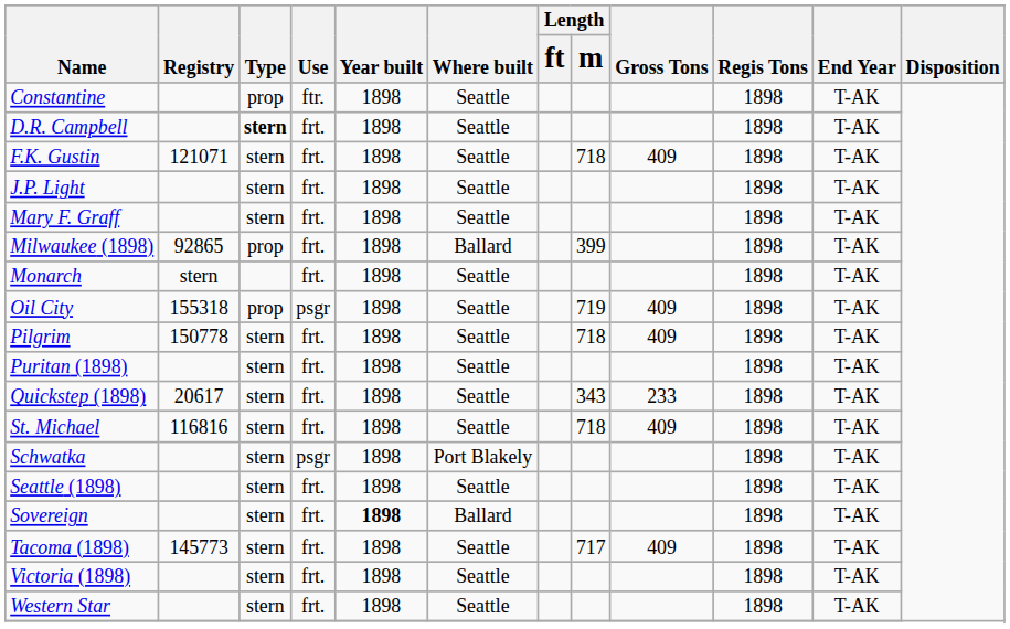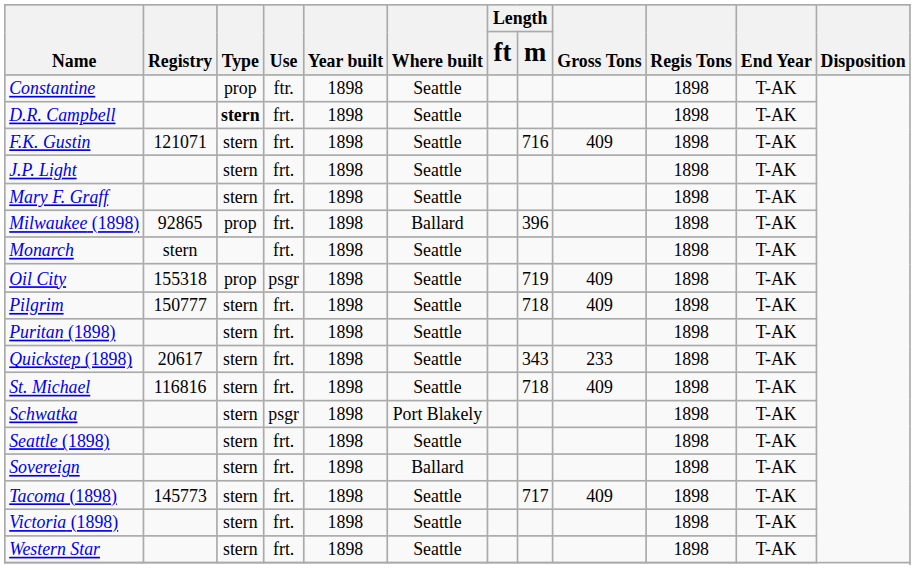 <table class="wikitable collapsible sortable">
 <tr valign=bottom style="font-size:8pt">
 <th rowspan=2>Name</th>
 <th rowspan=2>Registry</th>
 <th rowspan=2>Type</th>
 <th rowspan=2>Use</th>
 <th rowspan=2>Year built</th>
 <th rowspan=2>Where built</th>
 <th colspan=2>Length</th>
 <th rowspan=2>Gross Tons</th>
 <th rowspan=2>Regis Tons</th>
 <th rowspan=2>End Year</th>
 <th rowspan=2>Disposition</th>
 </tr>
 <tr>
 <th>ft</th>
 <th>m<br></th>
 </tr>
 <tr align=center valign=top style="font-size:8pt">
 <td align="left"><a href='#'><em>Constantine</em></a></td>
 <td></td>
 <td>prop</td>
 <td>ftr.</td>
 <td>1898</td>
 <td>Seattle</td>
 <td></td>
 <td></td>
 <td></td>
 <td>1898</td>
 <td>T-AK<br></td>
 </tr>
 <tr align=center valign=top style="font-size:8pt">
 <td align="left"><em><a href='#'>D.R. Campbell</a></em></td>
 <td></td>
 <td><strong>stern</strong></td>
 <td>frt.</td>
 <td>1898</td>
 <td>Seattle</td>
 <td></td>
 <td></td>
 <td></td>
 <td>1898</td>
 <td>T-AK<br></td>
 </tr>
 <tr align=center valign=top style="font-size:8pt">
 <td align="left"><em><a href='#'>F.K. Gustin</a></em></td>
 <td>121071</td>
 <td>stern</td>
 <td>frt.</td>
 <td>1898</td>
 <td>Seattle</td>
 <td></td>
-<td>718</td>
+<td>716</td>
 <td>409</td>
 <td>1898</td>
 <td>T-AK<br></td>
 </tr>
 <tr align=center valign=top style="font-size:8pt">
 <td align="left"><em><a href='#'>J.P. Light</a></em></td>
 <td></td>
 <td>stern</td>
 <td>frt.</td>
 <td>1898</td>
 <td>Seattle</td>
 <td></td>
 <td></td>
 <td></td>
 <td>1898</td>
 <td>T-AK<br></td>
 </tr>
 <tr align=center valign=top style="font-size:8pt">
 <td align="left"><em><a href='#'>Mary F. Graff</a></em></td>
 <td></td>
 <td>stern</td>
 <td>frt.</td>
 <td>1898</td>
 <td>Seattle</td>
 <td></td>
 <td></td>
 <td></td>
 <td>1898</td>
 <td>T-AK<br></td>
 </tr>
 <tr align=center valign=top style="font-size:8pt">
 <td align="left"><a href='#'><em>Milwaukee</em> (1898)</a></td>
 <td>92865</td>
 <td>prop</td>
 <td>frt.</td>
 <td>1898</td>
 <td>Ballard</td>
 <td></td>
-<td>399</td>
+<td>396</td>
 <td></td>
 <td>1898</td>
 <td>T-AK<br></td>
 </tr>
 <tr align=center valign=top style="font-size:8pt">
 <td align="left"><a href='#'><em>Monarch</em></a></td>
 <td>stern</td>
 <td></td>
 <td>frt.</td>
 <td>1898</td>
 <td>Seattle</td>
 <td></td>
 <td></td>
 <td></td>
 <td>1898</td>
 <td>T-AK<br></td>
 </tr>
 <tr align=center valign=top style="font-size:8pt">
 <td align="left"><em><a href='#'>Oil City</a></em></td>
 <td>155318</td>
 <td>prop</td>
 <td>psgr</td>
 <td>1898</td>
 <td>Seattle</td>
 <td></td>
 <td>719</td>
 <td>409</td>
 <td>1898</td>
 <td>T-AK<br></td>
 </tr>
 <tr align=center valign=top style="font-size:8pt">
 <td align="left"><a href='#'><em>Pilgrim</em></a></td>
-<td>150778</td>
+<td>150777</td>
 <td>stern</td>
 <td>frt.</td>
 <td>1898</td>
 <td>Seattle</td>
 <td></td>
 <td>718</td>
 <td>409</td>
 <td>1898</td>
 <td>T-AK<br></td>
 </tr>
 <tr align=center valign=top style="font-size:8pt">
 <td align="left"><a href='#'><em>Puritan</em> (1898)</a></td>
 <td></td>
 <td>stern</td>
 <td>frt.</td>
 <td>1898</td>
 <td>Seattle</td>
 <td></td>
 <td></td>
 <td></td>
 <td>1898</td>
 <td>T-AK<br></td>
 </tr>
 <tr align=center valign=top style="font-size:8pt">
 <td align="left"><a href='#'><em>Quickstep</em> (1898)</a></td>
 <td>20617</td>
 <td>stern</td>
 <td>frt.</td>
 <td>1898</td>
 <td>Seattle</td>
 <td></td>
 <td>343</td>
 <td>233</td>
 <td>1898</td>
 <td>T-AK<br></td>
 </tr>
 <tr align=center valign=top style="font-size:8pt">
 <td align="left"><a href='#'><em>St. Michael</em></a></td>
 <td>116816</td>
 <td>stern</td>
 <td>frt.</td>
 <td>1898</td>
 <td>Seattle</td>
 <td></td>
 <td>718</td>
 <td>409</td>
 <td>1898</td>
 <td>T-AK<br></td>
 </tr>
 <tr align=center valign=top style="font-size:8pt">
 <td align="left"><em><a href='#'>Schwatka</a></em></td>
 <td></td>
 <td>stern</td>
 <td>psgr</td>
 <td>1898</td>
 <td>Port Blakely</td>
 <td></td>
 <td></td>
 <td></td>
 <td>1898</td>
 <td>T-AK<br></td>
 </tr>
 <tr align=center valign=top style="font-size:8pt">
 <td align="left"><a href='#'><em>Seattle</em> (1898)</a></td>
 <td></td>
 <td>stern</td>
 <td>frt.</td>
 <td>1898</td>
 <td>Seattle</td>
 <td></td>
 <td></td>
 <td></td>
 <td>1898</td>
 <td>T-AK<br></td>
 </tr>
 <tr align=center valign=top style="font-size:8pt">
 <td align="left"><a href='#'><em>Sovereign</em></a></td>
 <td></td>
 <td>stern</td>
 <td>frt.</td>
-<td><strong>1898</strong></td>
+<td>1898</td>
 <td>Ballard</td>
 <td></td>
 <td></td>
 <td></td>
 <td>1898</td>
 <td>T-AK<br></td>
 </tr>
 <tr align=center valign=top style="font-size:8pt">
 <td align="left"><a href='#'><em>Tacoma</em> (1898)</a></td>
 <td>145773</td>
 <td>stern</td>
 <td>frt.</td>
 <td>1898</td>
 <td>Seattle</td>
 <td></td>
 <td>717</td>
 <td>409</td>
 <td>1898</td>
 <td>T-AK<br></td>
 </tr>
 <tr align=center valign=top style="font-size:8pt">
 <td align="left"><a href='#'><em>Victoria</em> (1898)</a></td>
 <td></td>
 <td>stern</td>
 <td>frt.</td>
 <td>1898</td>
 <td>Seattle</td>
 <td></td>
 <td></td>
 <td></td>
 <td>1898</td>
 <td>T-AK<br></td>
 </tr>
 <tr align=center valign=top style="font-size:8pt">
 <td align="left"><a href='#'><em>Western Star</em></a></td>
 <td></td>
 <td>stern</td>
 <td>frt.</td>
 <td>1898</td>
 <td>Seattle</td>
 <td></td>
 <td></td>
 <td></td>
 <td>1898</td>
 <td>T-AK</td>
 </tr>
 <tr>
 </tr>
 </table>
